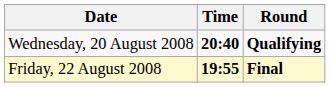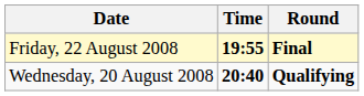 <table class="wikitable">
 <tr>
 <th>Date</th>
 <th>Time</th>
 <th>Round</th>
 </tr>
+<tr style=background:lemonchiffon>
+<td>Friday, 22 August 2008</td>
+<td><strong>19:55</strong></td>
+<td><strong>Final</strong></td>
+</tr>
 <tr>
 <td>Wednesday, 20 August 2008</td>
 <td><strong>20:40</strong></td>
 <td><strong>Qualifying</strong></td>
 </tr>
-<tr style=background:lemonchiffon>
-<td>Friday, 22 August 2008</td>
-<td><strong>19:55</strong></td>
-<td><strong>Final</strong></td>
-</tr>
 </table>
